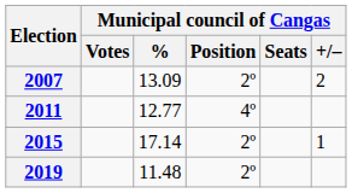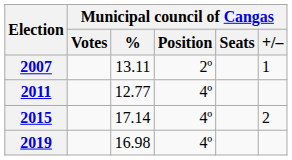 <table class="wikitable" style="margin:1em auto;">
 <tr>
 <th rowspan=2>Election</th>
 <th colspan=5>Municipal council of <a href='#'>Cangas</a></th>
 </tr>
 <tr>
 <th>Votes</th>
 <th>%</th>
 <th>Position</th>
 <th>Seats</th>
 <th>+/–</th>
 </tr>
 <tr>
 <th><a href='#'>2007</a></th>
 <td align="right"></td>
-<td align="right">13.09</td>
+<td align="right">13.11</td>
 <td align="right">2º</td>
 <td></td>
-<td>2</td>
+<td>1</td>
 </tr>
 <tr>
 <th><a href='#'>2011</a></th>
 <td align="right"></td>
 <td align="right">12.77</td>
 <td align="right">4º</td>
 <td></td>
 <td></td>
 </tr>
 <tr>
 <th><a href='#'>2015</a></th>
 <td align="right"></td>
 <td align="right">17.14</td>
-<td align="right">2º</td>
+<td align="right">4º</td>
 <td></td>
-<td>1</td>
+<td>2</td>
 </tr>
 <tr>
 <th><a href='#'>2019</a></th>
 <td align="right"></td>
-<td align="right">11.48</td>
-<td align="right">2º</td>
+<td align="right">16.98</td>
+<td align="right">4º</td>
 <td></td>
 <td></td>
 </tr>
 </table>
